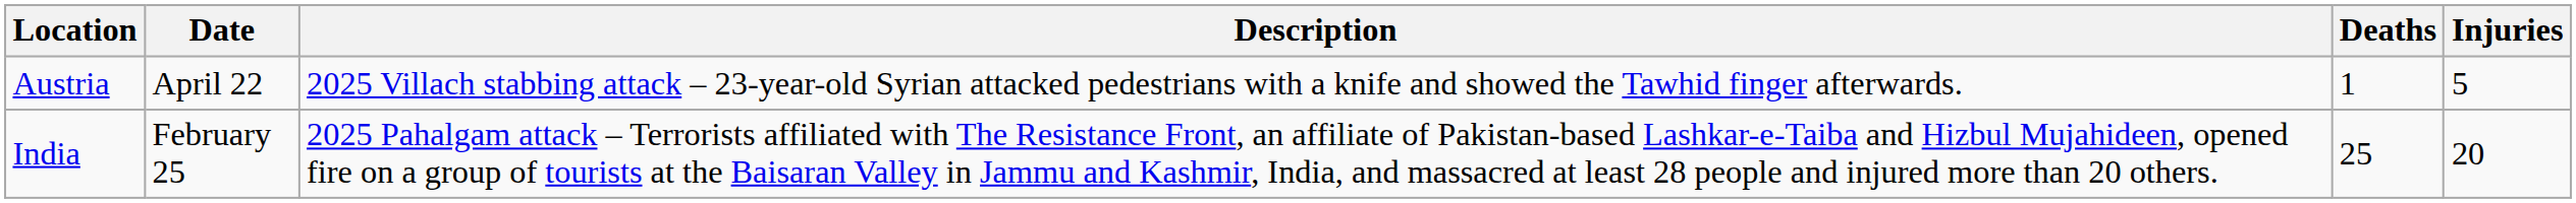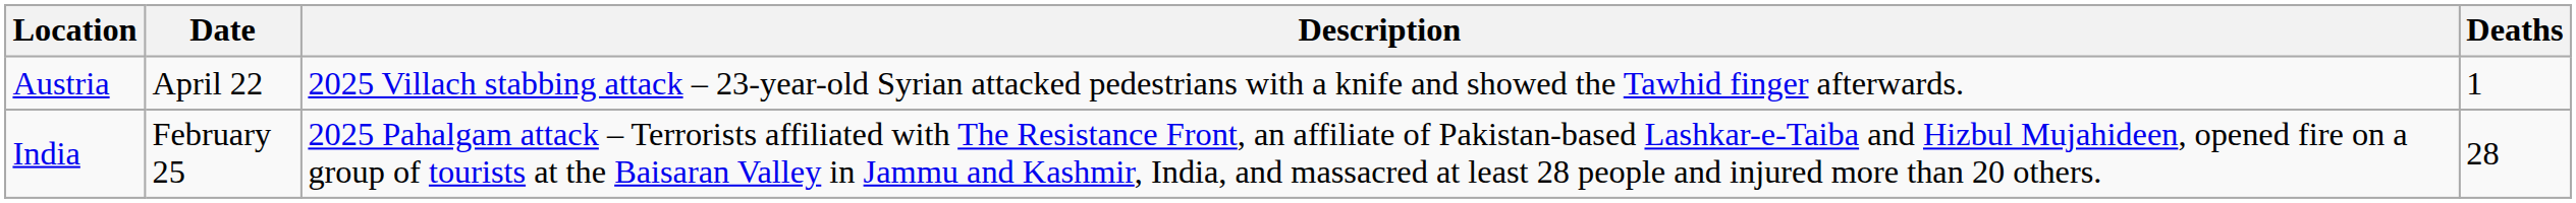 <table class="wikitable sortable">
 <tr>
 <th scope="col">Location</th>
 <th scope="col" data-sort-type="date">Date</th>
 <th scope="col" class="unsortable">Description</th>
 <th scope="col" data-sort-type="number">Deaths</th>
-<th scope="col" data-sort-type="number">Injuries</th>
 </tr>
 <tr>
 <td><a href='#'>Austria</a></td>
 <td>April 22</td>
 <td><a href='#'>2025 Villach stabbing attack</a> – 23-year-old Syrian attacked pedestrians with a knife and showed the <a href='#'>Tawhid finger</a> afterwards.</td>
 <td>1</td>
-<td>5</td>
 </tr>
 <tr>
 <td><a href='#'>India</a></td>
 <td>February 25</td>
 <td><a href='#'>2025 Pahalgam attack</a> – Terrorists affiliated with <a href='#'>The Resistance Front</a>, an affiliate of Pakistan-based <a href='#'>Lashkar-e-Taiba</a> and <a href='#'>Hizbul Mujahideen</a>, opened fire on a group of <a href='#'>tourists</a> at the <a href='#'>Baisaran Valley</a> in <a href='#'>Jammu and Kashmir</a>, India, and massacred at least 28 people and injured more than 20 others.</td>
-<td>25</td>
-<td>20</td>
+<td>28</td>
 </tr>
 </table>
